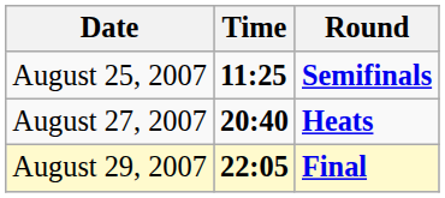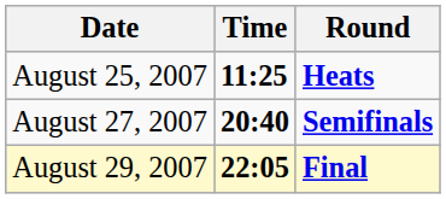 <table class="wikitable">
 <tr>
 <th>Date</th>
 <th>Time</th>
 <th>Round</th>
 </tr>
 <tr>
 <td>August 25, 2007</td>
 <td><strong>11:25</strong></td>
-<td><strong><a href='#'>Semifinals</a></strong></td>
+<td><strong><a href='#'>Heats</a></strong></td>
 </tr>
 <tr>
 <td>August 27, 2007</td>
 <td><strong>20:40</strong></td>
-<td><strong><a href='#'>Heats</a></strong></td>
+<td><strong><a href='#'>Semifinals</a></strong></td>
 </tr>
 <tr style=background:lemonchiffon>
 <td>August 29, 2007</td>
 <td><strong>22:05</strong></td>
 <td><strong><a href='#'>Final</a></strong></td>
 </tr>
 </table>
